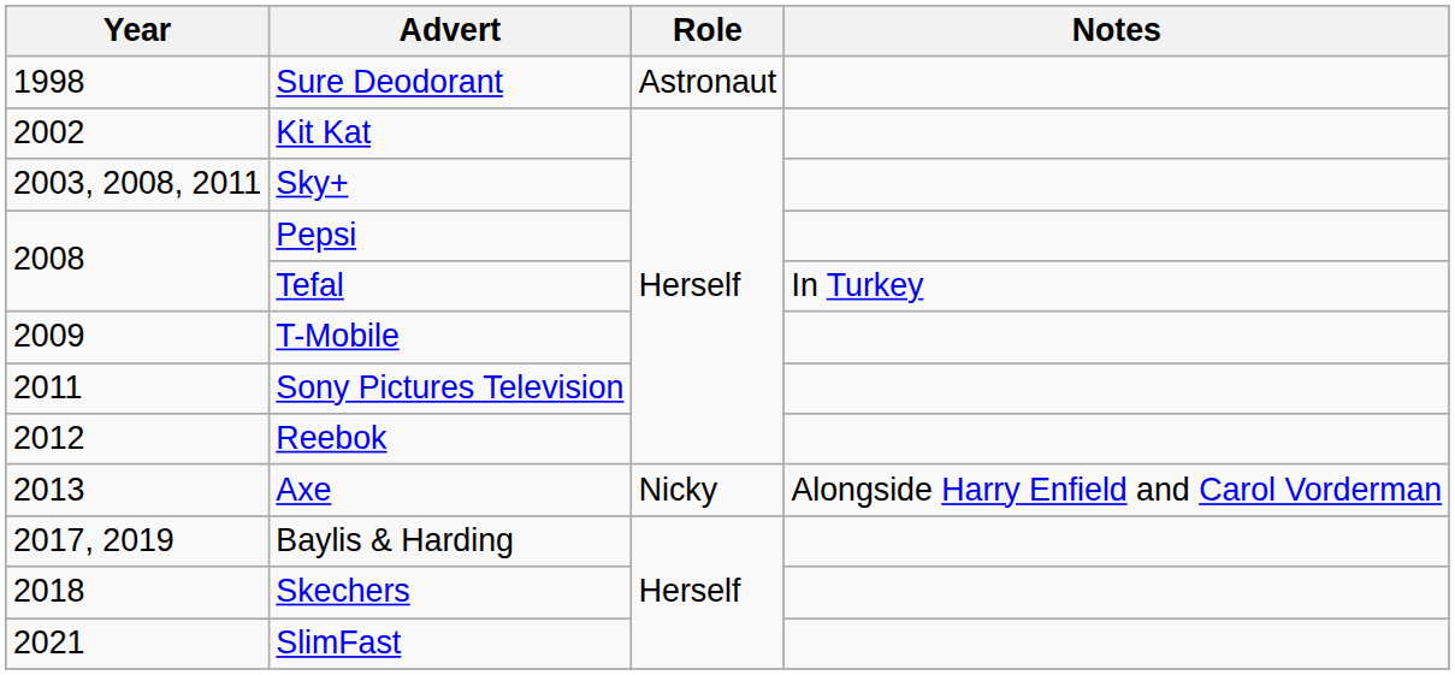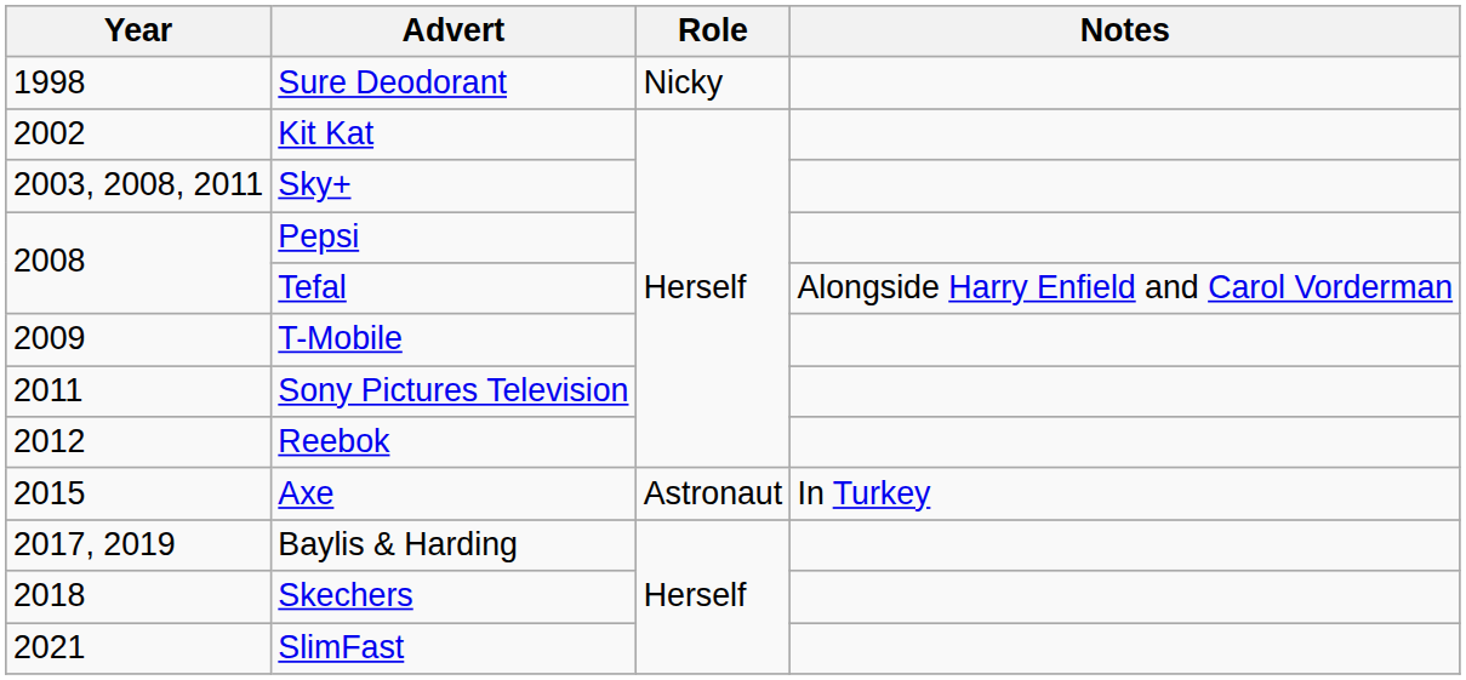 <table class="wikitable">
 <tr>
 <th>Year</th>
 <th>Advert</th>
 <th>Role</th>
 <th>Notes</th>
 </tr>
 <tr>
 <td>1998</td>
 <td><a href='#'>Sure Deodorant</a></td>
-<td>Astronaut</td>
+<td>Nicky</td>
 <td></td>
 </tr>
 <tr>
 <td>2002</td>
 <td><a href='#'>Kit Kat</a></td>
 <td rowspan="7">Herself</td>
 <td></td>
 </tr>
 <tr>
 <td>2003, 2008, 2011</td>
 <td><a href='#'>Sky+</a></td>
 <td></td>
 </tr>
 <tr>
 <td rowspan="2">2008</td>
 <td><a href='#'>Pepsi</a></td>
 <td></td>
 </tr>
 <tr>
 <td><a href='#'>Tefal</a></td>
-<td>In <a href='#'>Turkey</a></td>
+<td>Alongside <a href='#'>Harry Enfield</a> and <a href='#'>Carol Vorderman</a></td>
 </tr>
 <tr>
 <td>2009</td>
 <td><a href='#'>T-Mobile</a></td>
 <td></td>
 </tr>
 <tr>
 <td>2011</td>
 <td><a href='#'>Sony Pictures Television</a></td>
 <td></td>
 </tr>
 <tr>
 <td>2012</td>
 <td><a href='#'>Reebok</a></td>
 <td></td>
 </tr>
 <tr>
-<td>2013</td>
+<td>2015</td>
 <td><a href='#'>Axe</a></td>
-<td>Nicky</td>
-<td>Alongside <a href='#'>Harry Enfield</a> and <a href='#'>Carol Vorderman</a></td>
+<td>Astronaut</td>
+<td>In <a href='#'>Turkey</a></td>
 </tr>
 <tr>
 <td>2017, 2019</td>
 <td>Baylis & Harding</td>
 <td rowspan="3">Herself</td>
 <td></td>
 </tr>
 <tr>
 <td>2018</td>
 <td><a href='#'>Skechers</a></td>
 <td></td>
 </tr>
 <tr>
 <td>2021</td>
 <td><a href='#'>SlimFast</a></td>
 <td></td>
 </tr>
 </table>
